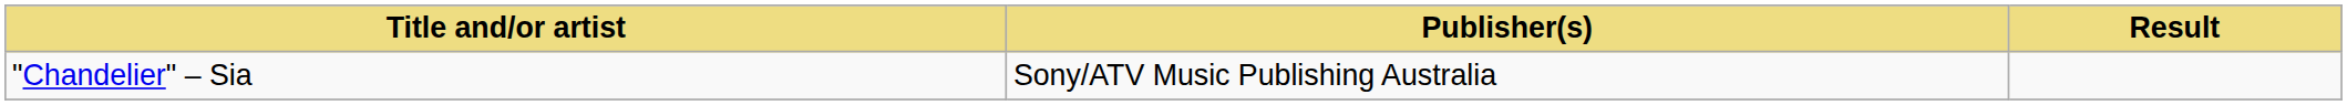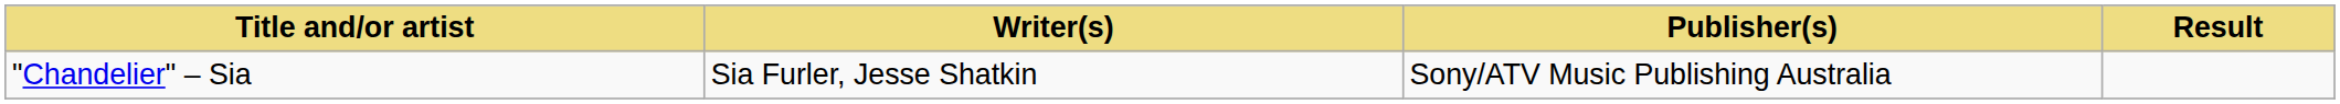 <table class="wikitable" width=100%>
 <tr>
 <th style="width:30%;background:#EEDD82;">Title and/or artist</th>
+<th style="width:30%;background:#EEDD82;">Writer(s)</th>
 <th style="width:30%;background:#EEDD82;">Publisher(s)</th>
 <th style="width:10%;background:#EEDD82;">Result</th>
 </tr>
 <tr>
 <td>"<a href='#'>Chandelier</a>" – Sia</td>
+<td>Sia Furler, Jesse Shatkin</td>
 <td>Sony/ATV Music Publishing Australia</td>
 <td></td>
 </tr>
 </table>
